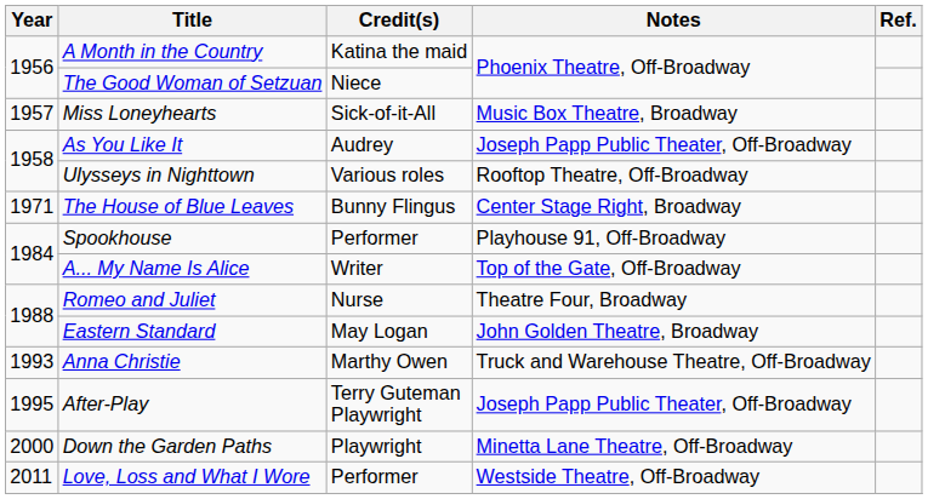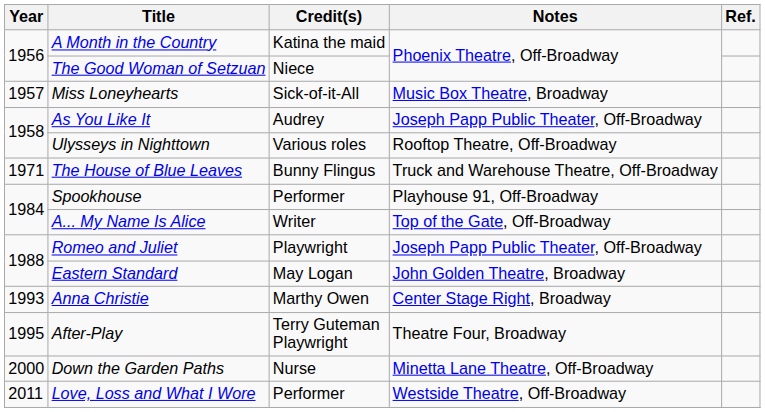 <table class="wikitable sortable">
 <tr>
 <th scope="col">Year</th>
 <th scope="col">Title</th>
 <th scope="col">Credit(s)</th>
 <th scope="col" class="unsortable">Notes</th>
 <th scope="col">Ref.</th>
 </tr>
 <tr>
 <td rowspan="2">1956</td>
 <td><em><a href='#'>A Month in the Country</a></em></td>
 <td>Katina the maid</td>
 <td rowspan=2><a href='#'>Phoenix Theatre</a>, Off-Broadway</td>
 <td></td>
 </tr>
 <tr>
 <td><em><a href='#'>The Good Woman of Setzuan</a></em></td>
 <td>Niece</td>
 <td></td>
 </tr>
 <tr>
 <td>1957</td>
 <td><em>Miss Loneyhearts</em></td>
 <td>Sick-of-it-All</td>
 <td><a href='#'>Music Box Theatre</a>, Broadway</td>
 <td></td>
 </tr>
 <tr>
 <td rowspan="2">1958</td>
 <td><em><a href='#'>As You Like It</a></em></td>
 <td>Audrey</td>
 <td><a href='#'>Joseph Papp Public Theater</a>, Off-Broadway</td>
 <td></td>
 </tr>
 <tr>
 <td><em>Ulysseys in Nighttown</em></td>
 <td>Various roles</td>
 <td>Rooftop Theatre, Off-Broadway</td>
 <td></td>
 </tr>
 <tr>
 <td>1971</td>
 <td><em><a href='#'>The House of Blue Leaves</a></em></td>
 <td>Bunny Flingus</td>
-<td><a href='#'>Center Stage Right</a>, Broadway</td>
+<td>Truck and Warehouse Theatre, Off-Broadway</td>
 <td></td>
 </tr>
 <tr>
 <td rowspan="2">1984</td>
 <td><em>Spookhouse</em></td>
 <td>Performer</td>
 <td>Playhouse 91, Off-Broadway</td>
 <td></td>
 </tr>
 <tr>
 <td><em><a href='#'>A... My Name Is Alice</a></em></td>
 <td>Writer</td>
 <td><a href='#'>Top of the Gate</a>, Off-Broadway</td>
 <td></td>
 </tr>
 <tr>
 <td rowspan="2">1988</td>
 <td><em><a href='#'>Romeo and Juliet</a></em></td>
-<td>Nurse</td>
-<td>Theatre Four, Broadway</td>
+<td>Playwright</td>
+<td><a href='#'>Joseph Papp Public Theater</a>, Off-Broadway</td>
 <td></td>
 </tr>
 <tr>
 <td><em><a href='#'>Eastern Standard</a></em></td>
 <td>May Logan</td>
 <td><a href='#'>John Golden Theatre</a>, Broadway</td>
 <td></td>
 </tr>
 <tr>
 <td>1993</td>
 <td><em><a href='#'>Anna Christie</a></em></td>
 <td>Marthy Owen</td>
-<td>Truck and Warehouse Theatre, Off-Broadway</td>
+<td><a href='#'>Center Stage Right</a>, Broadway</td>
 <td></td>
 </tr>
 <tr>
 <td>1995</td>
 <td><em>After-Play</em></td>
 <td>Terry Guteman <br> Playwright</td>
-<td><a href='#'>Joseph Papp Public Theater</a>, Off-Broadway</td>
+<td>Theatre Four, Broadway</td>
 <td></td>
 </tr>
 <tr>
 <td>2000</td>
 <td><em>Down the Garden Paths</em></td>
-<td>Playwright</td>
+<td>Nurse</td>
 <td><a href='#'>Minetta Lane Theatre</a>, Off-Broadway</td>
 <td></td>
 </tr>
 <tr>
 <td>2011</td>
 <td><em><a href='#'>Love, Loss and What I Wore</a></em></td>
 <td>Performer</td>
 <td><a href='#'>Westside Theatre</a>, Off-Broadway</td>
 <td></td>
 </tr>
 <tr>
 </tr>
 </table>
